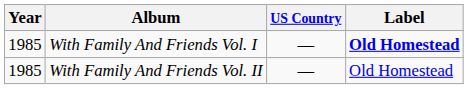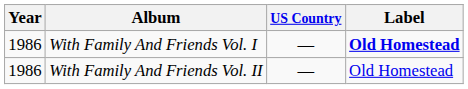 <table class="wikitable">
 <tr>
 <th>Year</th>
 <th>Album</th>
 <th><small><a href='#'>US Country</a></small></th>
 <th>Label</th>
 </tr>
 <tr>
-<td>1985</td>
+<td>1986</td>
 <td><em>With Family And Friends Vol. I</em></td>
 <td style="text-align:center;">—</td>
 <td><strong><a href='#'>Old Homestead</a></strong></td>
 </tr>
 <tr>
-<td>1985</td>
+<td>1986</td>
 <td><em>With Family And Friends Vol. II</em></td>
 <td style="text-align:center;">—</td>
 <td><a href='#'>Old Homestead</a></td>
 </tr>
 </table>
